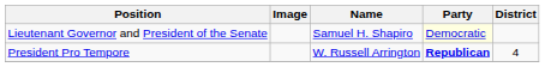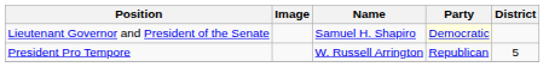 <table class="wikitable sortable">
 <tr>
 <th>Position</th>
 <th>Image</th>
 <th>Name</th>
 <th>Party</th>
 <th>District</th>
 </tr>
 <tr>
 <td><a href='#'>Lieutenant Governor</a> and <a href='#'>President of the Senate</a></td>
 <td></td>
 <td><a href='#'>Samuel H. Shapiro</a></td>
 <td style="background: lightyellow;"><a href='#'>Democratic</a></td>
 <td></td>
 </tr>
 <tr>
 <td><a href='#'>President Pro Tempore</a></td>
 <td></td>
 <td><a href='#'>W. Russell Arrington</a></td>
-<td><strong><a href='#'>Republican</a></strong></td>
-<td style="text-align:center;">4</td>
+<td><a href='#'>Republican</a></td>
+<td style="text-align:center;">5</td>
 </tr>
 <tr>
 </tr>
 </table>
